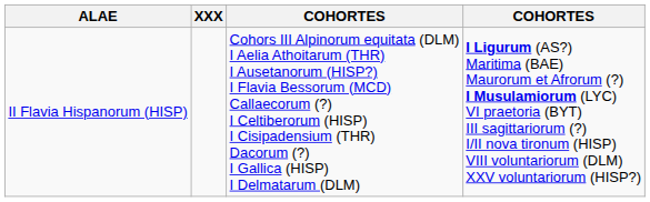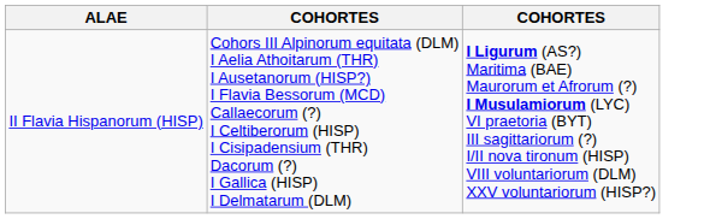 <table class=wikitable>
 <tr>
 <th>ALAE</th>
-<th>XXX</th>
 <th>COHORTES</th>
 <th>COHORTES</th>
 </tr>
 <tr>
 <td><a href='#'>II Flavia Hispanorum (HISP)</a></td>
-<td></td>
 <td><a href='#'>Cohors III Alpinorum equitata</a> (DLM)<br><a href='#'>I Aelia Athoitarum (THR)</a> <br><a href='#'>I Ausetanorum (HISP?)</a><br><a href='#'>I Flavia Bessorum (MCD)</a><br><a href='#'>Callaecorum</a> (?)<br><a href='#'>I Celtiberorum</a>  (HISP)<br><a href='#'>I Cisipadensium</a>  (THR)<br><a href='#'>Dacorum</a> (?)<br><a href='#'>I Gallica</a>   (HISP)<br><a href='#'>I Delmatarum  </a> (DLM)</td>
 <td><strong><a href='#'>I Ligurum</a></strong> (AS?)<br><a href='#'>Maritima</a> (BAE)<br><a href='#'>Maurorum et Afrorum</a> (?)<br><strong><a href='#'>I Musulamiorum</a></strong> (LYC)<br><a href='#'>VI praetoria</a> (BYT)<br><a href='#'>III sagittariorum</a> (?)<br><a href='#'>I/II nova tironum</a> (HISP)<br><a href='#'>VIII voluntariorum</a> (DLM)<br><a href='#'>XXV voluntariorum</a> (HISP?)</td>
 </tr>
 </table>
